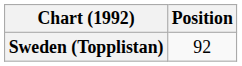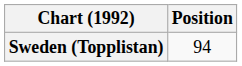 <table class="wikitable plainrowheaders" style="text-align:center">
 <tr>
 <th>Chart (1992)</th>
 <th>Position</th>
 </tr>
 <tr>
 <th scope="row">Sweden (Topplistan)</th>
-<td>92</td>
+<td>94</td>
 </tr>
 </table>
